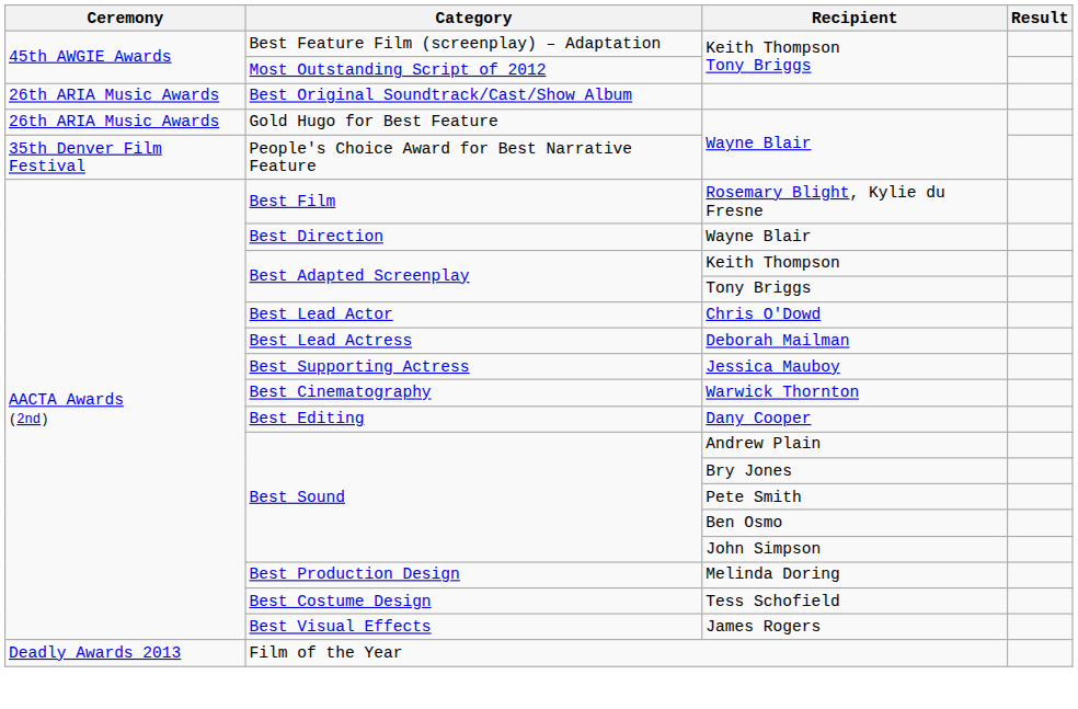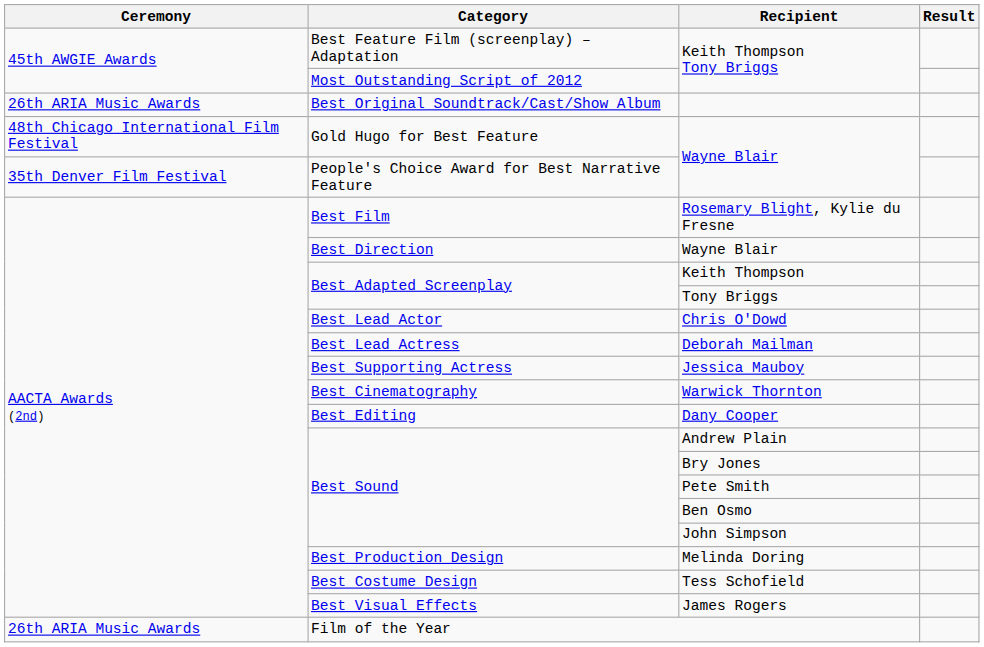 <table class="wikitable sortable">
 <tr>
 <th>Ceremony</th>
 <th>Category</th>
 <th>Recipient</th>
 <th>Result</th>
 </tr>
 <tr>
 <td rowspan="2"><a href='#'>45th AWGIE Awards</a></td>
 <td>Best Feature Film (screenplay) – Adaptation</td>
 <td rowspan="2">Keith Thompson<br><a href='#'>Tony Briggs</a></td>
 <td></td>
 </tr>
 <tr>
 <td><a href='#'>Most Outstanding Script of 2012</a></td>
 <td></td>
 </tr>
 <tr>
 <td><a href='#'>26th ARIA Music Awards</a></td>
 <td><a href='#'>Best Original Soundtrack/Cast/Show Album</a></td>
 <td></td>
 <td></td>
 </tr>
 <tr>
-<td><a href='#'>26th ARIA Music Awards</a></td>
+<td><a href='#'>48th Chicago International Film Festival</a></td>
 <td>Gold Hugo for Best Feature</td>
 <td rowspan=2><a href='#'>Wayne Blair</a></td>
 <td></td>
 </tr>
 <tr>
 <td><a href='#'>35th Denver Film Festival</a></td>
 <td>People's Choice Award for Best Narrative Feature</td>
 <td></td>
 </tr>
 <tr>
 <td rowspan="17"><a href='#'>AACTA Awards</a><br><small>(<a href='#'>2nd</a>)</small></td>
 <td><a href='#'>Best Film</a></td>
 <td><a href='#'>Rosemary Blight</a>, Kylie du Fresne</td>
 <td></td>
 </tr>
 <tr>
 <td><a href='#'>Best Direction</a></td>
 <td>Wayne Blair</td>
 <td></td>
 </tr>
 <tr>
 <td rowspan=2><a href='#'>Best Adapted Screenplay</a></td>
 <td>Keith Thompson</td>
 <td></td>
 </tr>
 <tr>
 <td>Tony Briggs</td>
 <td></td>
 </tr>
 <tr>
 <td><a href='#'>Best Lead Actor</a></td>
 <td><a href='#'>Chris O'Dowd</a></td>
 <td></td>
 </tr>
 <tr>
 <td><a href='#'>Best Lead Actress</a></td>
 <td><a href='#'>Deborah Mailman</a></td>
 <td></td>
 </tr>
 <tr>
 <td><a href='#'>Best Supporting Actress</a></td>
 <td><a href='#'>Jessica Mauboy</a></td>
 <td></td>
 </tr>
 <tr>
 <td><a href='#'>Best Cinematography</a></td>
 <td><a href='#'>Warwick Thornton</a></td>
 <td></td>
 </tr>
 <tr>
 <td><a href='#'>Best Editing</a></td>
 <td><a href='#'>Dany Cooper</a></td>
 <td></td>
 </tr>
 <tr>
 <td rowspan=5><a href='#'>Best Sound</a></td>
 <td>Andrew Plain</td>
 <td></td>
 </tr>
 <tr>
 <td>Bry Jones</td>
 <td></td>
 </tr>
 <tr>
 <td>Pete Smith</td>
 <td></td>
 </tr>
 <tr>
 <td>Ben Osmo</td>
 <td></td>
 </tr>
 <tr>
 <td>John Simpson</td>
 <td></td>
 </tr>
 <tr>
 <td><a href='#'>Best Production Design</a></td>
 <td>Melinda Doring</td>
 <td></td>
 </tr>
 <tr>
 <td><a href='#'>Best Costume Design</a></td>
 <td>Tess Schofield</td>
 <td></td>
 </tr>
 <tr>
 <td><a href='#'>Best Visual Effects</a></td>
 <td>James Rogers</td>
 <td></td>
 </tr>
 <tr>
-<td><a href='#'>Deadly Awards 2013</a></td>
+<td><a href='#'>26th ARIA Music Awards</a></td>
 <td colspan=2>Film of the Year</td>
 <td></td>
 </tr>
 </table>
